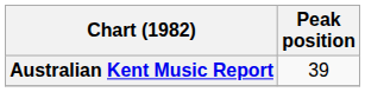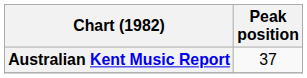 <table class="wikitable sortable plainrowheaders">
 <tr>
 <th>Chart (1982)</th>
 <th>Peak<br>position</th>
 </tr>
 <tr>
 <th scope="row">Australian <a href='#'>Kent Music Report</a></th>
-<td style="text-align:center;">39</td>
+<td style="text-align:center;">37</td>
 </tr>
 <tr>
 </tr>
 </table>
